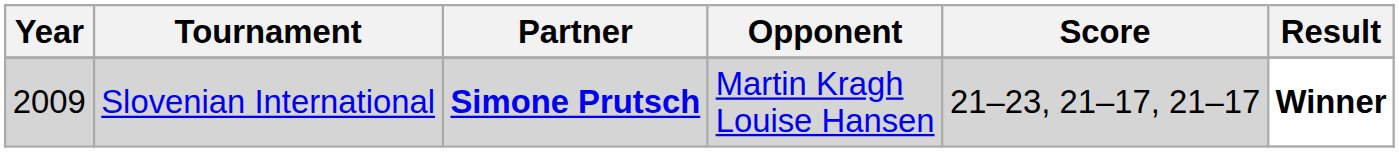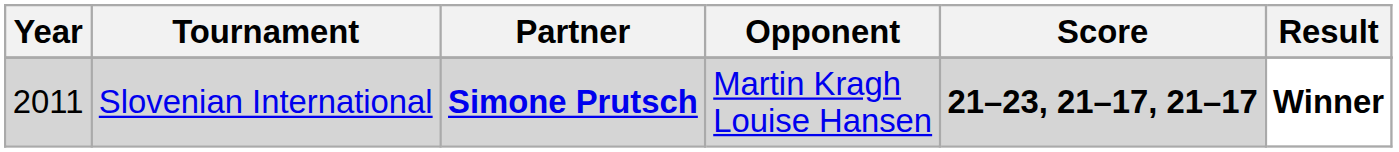 <table class="sortable wikitable" style="font-size: 90%;">
 <tr>
 <th>Year</th>
 <th>Tournament</th>
 <th>Partner</th>
 <th>Opponent</th>
 <th>Score</th>
 <th>Result</th>
 </tr>
 <tr>
 </tr>
 <tr style="background:#D5D5D5">
-<td align="center">2009</td>
+<td align="center">2011</td>
 <td align="left"><a href='#'>Slovenian International</a></td>
 <td align="left"><strong> <a href='#'>Simone Prutsch</a></strong></td>
 <td align="left"> <a href='#'>Martin Kragh</a> <br>  <a href='#'>Louise Hansen</a></td>
-<td align="left">21–23, 21–17, 21–17</td>
+<td align="left"><strong>21–23, 21–17, 21–17</strong></td>
 <td style="text-align:left; background:white"> <strong>Winner</strong></td>
 </tr>
 </table>
